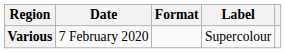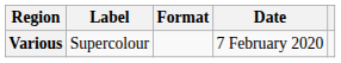 <table class="wikitable plainrowheaders">
 <tr>
 <th scope="col">Region</th>
+<th scope="col">Label</th>
+<th scope="col">Format</th>
 <th scope="col">Date</th>
-<th scope="col">Format</th>
-<th scope="col">Label</th>
 <th scope="col"></th>
 </tr>
 <tr>
 <th scope="row">Various</th>
+<td>Supercolour</td>
+<td></td>
 <td>7 February 2020</td>
-<td></td>
-<td>Supercolour</td>
 <td align="center"></td>
 </tr>
 </table>
